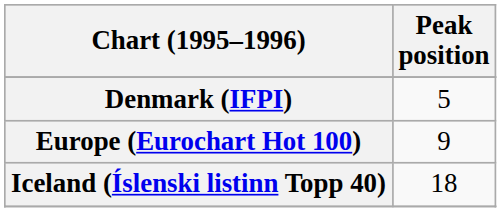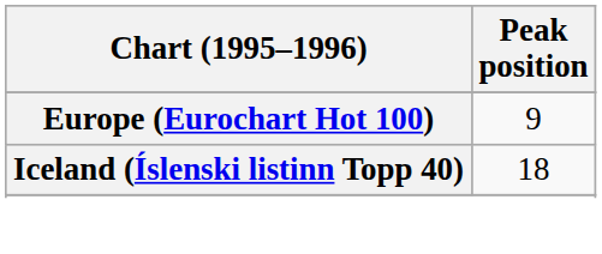 <table class="wikitable sortable plainrowheaders" style="text-align:center">
 <tr>
 <th>Chart (1995–1996)</th>
 <th>Peak<br>position</th>
 </tr>
 <tr>
-</tr>
-<tr>
-<th scope="row">Denmark (<a href='#'>IFPI</a>)</th>
-<td>5</td>
 </tr>
 <tr>
 <th scope="row">Europe (<a href='#'>Eurochart Hot 100</a>)</th>
 <td>9</td>
 </tr>
 <tr>
 <th scope="row">Iceland (<a href='#'>Íslenski listinn</a> Topp 40)</th>
 <td>18</td>
 </tr>
 <tr>
 </tr>
 <tr>
 </tr>
 <tr>
 </tr>
 <tr>
 </tr>
 <tr>
 </tr>
 <tr>
 </tr>
 <tr>
 </tr>
 </table>
